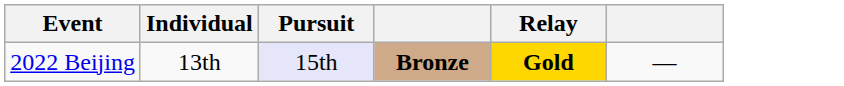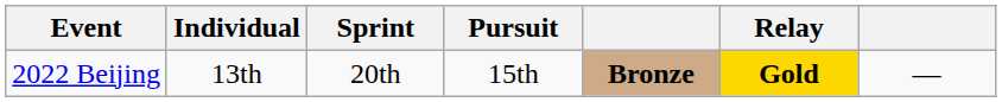 <table class="wikitable" style="text-align: center;">
 <tr>
 <th>Event</th>
 <th style="width:70px;">Individual</th>
+<th style="width:70px;">Sprint</th>
 <th style="width:70px;">Pursuit</th>
 <th style="width:70px;"></th>
 <th style="width:70px;">Relay</th>
 <th style="width:70px;"></th>
 </tr>
 <tr>
 <td align=left> <a href='#'>2022 Beijing</a></td>
 <td>13th</td>
-<td style="background: lavender;">15th</td>
+<td>20th</td>
+<td>15th</td>
 <td style="background:#cfaa88;"><strong>Bronze</strong></td>
 <td style="background:gold;"><strong>Gold</strong></td>
 <td>—</td>
 </tr>
 </table>
